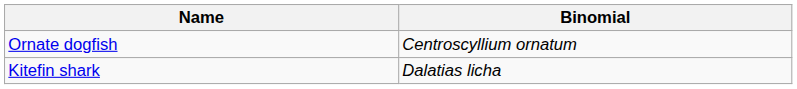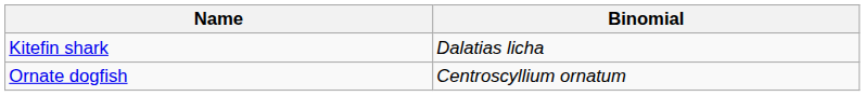 <table width=60% class="wikitable">
 <tr>
 <th width=20%>Name</th>
 <th width=20%>Binomial</th>
 </tr>
 <tr>
+<td><a href='#'>Kitefin shark</a><br></td>
+<td><em>Dalatias licha</em></td>
+</tr>
+<tr>
 <td><a href='#'>Ornate dogfish</a><br></td>
 <td><em>Centroscyllium ornatum</em></td>
 </tr>
-<tr>
-<td><a href='#'>Kitefin shark</a><br></td>
-<td><em>Dalatias licha</em></td>
-</tr>
 </table>
